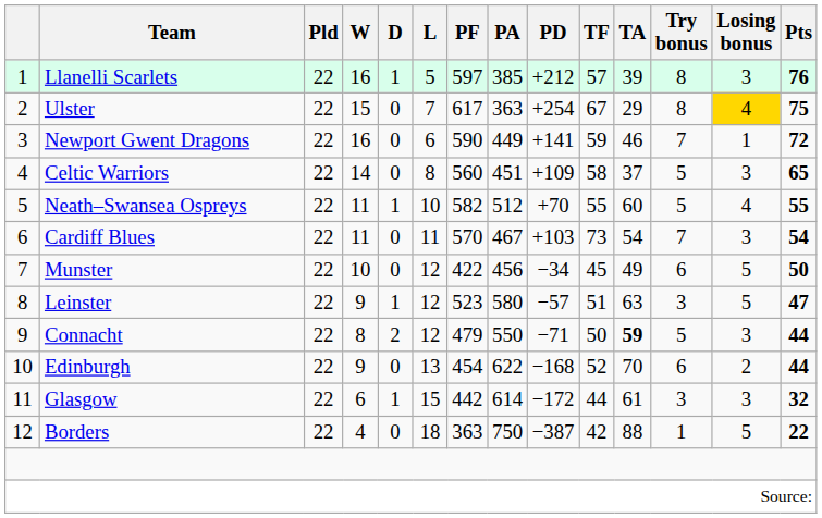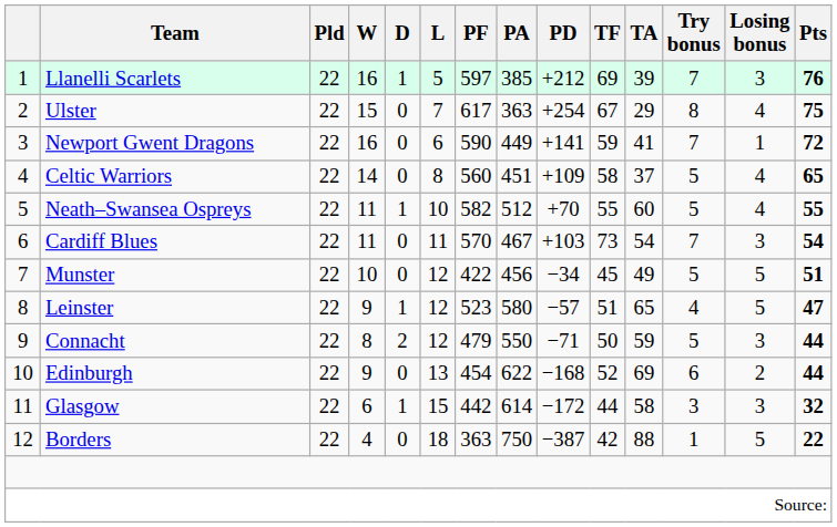 <table class="wikitable" style="text-align:center">
 <tr>
 <th width="20"></th>
 <th width="200">Team</th>
 <th width="20">Pld</th>
 <th width="20">W</th>
 <th width="20">D</th>
 <th width="20">L</th>
 <th width="20">PF</th>
 <th width="20">PA</th>
 <th width="20">PD</th>
 <th width="20">TF</th>
 <th width="20">TA</th>
 <th width="20">Try bonus</th>
 <th width="20">Losing bonus</th>
 <th width="20">Pts</th>
 </tr>
 <tr bgcolor=#d8ffeb>
 <td>1</td>
 <td align=left> <a href='#'>Llanelli Scarlets</a></td>
 <td>22</td>
 <td>16</td>
 <td>1</td>
 <td>5</td>
 <td>597</td>
 <td>385</td>
 <td>+212</td>
-<td>57</td>
+<td>69</td>
 <td>39</td>
-<td>8</td>
+<td>7</td>
 <td>3</td>
 <td><strong>76</strong></td>
 </tr>
 <tr>
 <td>2</td>
 <td align=left> <a href='#'>Ulster</a></td>
 <td>22</td>
 <td>15</td>
 <td>0</td>
 <td>7</td>
 <td>617</td>
 <td>363</td>
 <td>+254</td>
 <td>67</td>
 <td>29</td>
 <td>8</td>
-<td style="background: gold;">4</td>
+<td>4</td>
 <td><strong>75</strong></td>
 </tr>
 <tr>
 <td>3</td>
 <td align=left> <a href='#'>Newport Gwent Dragons</a></td>
 <td>22</td>
 <td>16</td>
 <td>0</td>
 <td>6</td>
 <td>590</td>
 <td>449</td>
 <td>+141</td>
 <td>59</td>
-<td>46</td>
+<td>41</td>
 <td>7</td>
 <td>1</td>
 <td><strong>72</strong></td>
 </tr>
 <tr>
 <td>4</td>
 <td align=left> <a href='#'>Celtic Warriors</a></td>
 <td>22</td>
 <td>14</td>
 <td>0</td>
 <td>8</td>
 <td>560</td>
 <td>451</td>
 <td>+109</td>
 <td>58</td>
 <td>37</td>
 <td>5</td>
-<td>3</td>
+<td>4</td>
 <td><strong>65</strong></td>
 </tr>
 <tr>
 <td>5</td>
 <td align=left> <a href='#'>Neath–Swansea Ospreys</a></td>
 <td>22</td>
 <td>11</td>
 <td>1</td>
 <td>10</td>
 <td>582</td>
 <td>512</td>
 <td>+70</td>
 <td>55</td>
 <td>60</td>
 <td>5</td>
 <td>4</td>
 <td><strong>55</strong></td>
 </tr>
 <tr>
 <td>6</td>
 <td align=left> <a href='#'>Cardiff Blues</a></td>
 <td>22</td>
 <td>11</td>
 <td>0</td>
 <td>11</td>
 <td>570</td>
 <td>467</td>
 <td>+103</td>
 <td>73</td>
 <td>54</td>
 <td>7</td>
 <td>3</td>
 <td><strong>54</strong></td>
 </tr>
 <tr>
 <td>7</td>
 <td align=left> <a href='#'>Munster</a></td>
 <td>22</td>
 <td>10</td>
 <td>0</td>
 <td>12</td>
 <td>422</td>
 <td>456</td>
 <td>−34</td>
 <td>45</td>
 <td>49</td>
-<td>6</td>
 <td>5</td>
-<td><strong>50</strong></td>
+<td>5</td>
+<td><strong>51</strong></td>
 </tr>
 <tr>
 <td>8</td>
 <td align=left> <a href='#'>Leinster</a></td>
 <td>22</td>
 <td>9</td>
 <td>1</td>
 <td>12</td>
 <td>523</td>
 <td>580</td>
 <td>−57</td>
 <td>51</td>
-<td>63</td>
-<td>3</td>
+<td>65</td>
+<td>4</td>
 <td>5</td>
 <td><strong>47</strong></td>
 </tr>
 <tr>
 <td>9</td>
 <td align=left> <a href='#'>Connacht</a></td>
 <td>22</td>
 <td>8</td>
 <td>2</td>
 <td>12</td>
 <td>479</td>
 <td>550</td>
 <td>−71</td>
 <td>50</td>
-<td><strong>59</strong></td>
+<td>59</td>
 <td>5</td>
 <td>3</td>
 <td><strong>44</strong></td>
 </tr>
 <tr>
 <td>10</td>
 <td align=left> <a href='#'>Edinburgh</a></td>
 <td>22</td>
 <td>9</td>
 <td>0</td>
 <td>13</td>
 <td>454</td>
 <td>622</td>
 <td>−168</td>
 <td>52</td>
-<td>70</td>
+<td>69</td>
 <td>6</td>
 <td>2</td>
 <td><strong>44</strong></td>
 </tr>
 <tr>
 <td>11</td>
 <td align=left> <a href='#'>Glasgow</a></td>
 <td>22</td>
 <td>6</td>
 <td>1</td>
 <td>15</td>
 <td>442</td>
 <td>614</td>
 <td>−172</td>
 <td>44</td>
-<td>61</td>
+<td>58</td>
 <td>3</td>
 <td>3</td>
 <td><strong>32</strong></td>
 </tr>
 <tr>
 <td>12</td>
 <td align=left> <a href='#'>Borders</a></td>
 <td>22</td>
 <td>4</td>
 <td>0</td>
 <td>18</td>
 <td>363</td>
 <td>750</td>
 <td>−387</td>
 <td>42</td>
 <td>88</td>
 <td>1</td>
 <td>5</td>
 <td><strong>22</strong></td>
 </tr>
 <tr>
 <td colspan="14"><br></td>
 </tr>
 <tr>
 <td colspan="14" style="text-align:right; background:#fff;" cellpadding="0" cellspacing="0"><small>Source:  </small></td>
 </tr>
 </table>
